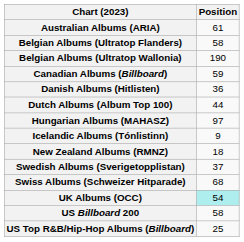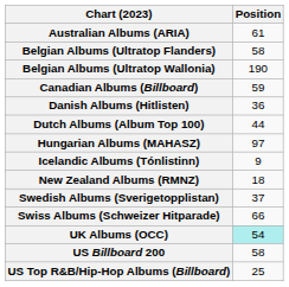 <table class="wikitable plainrowheaders sortable" style="text-align:center">
 <tr>
 <th scope="col">Chart (2023)</th>
 <th scope="col">Position</th>
 </tr>
 <tr>
 <th scope="row">Australian Albums (ARIA)</th>
 <td>61</td>
 </tr>
 <tr>
 <th scope="row">Belgian Albums (Ultratop Flanders)</th>
 <td>58</td>
 </tr>
 <tr>
 <th scope="row">Belgian Albums (Ultratop Wallonia)</th>
 <td>190</td>
 </tr>
 <tr>
 <th scope="row">Canadian Albums (<em>Billboard</em>)</th>
 <td>59</td>
 </tr>
 <tr>
 <th scope="row">Danish Albums (Hitlisten)</th>
 <td>36</td>
 </tr>
 <tr>
 <th scope="row">Dutch Albums (Album Top 100)</th>
 <td>44</td>
 </tr>
 <tr>
 <th scope="row">Hungarian Albums (MAHASZ)</th>
 <td>97</td>
 </tr>
 <tr>
 <th scope="row">Icelandic Albums (Tónlistinn)</th>
 <td>9</td>
 </tr>
 <tr>
 <th scope="row">New Zealand Albums (RMNZ)</th>
 <td>18</td>
 </tr>
 <tr>
 <th scope="row">Swedish Albums (Sverigetopplistan)</th>
 <td>37</td>
 </tr>
 <tr>
 <th scope="row">Swiss Albums (Schweizer Hitparade)</th>
-<td>68</td>
+<td>66</td>
 </tr>
 <tr>
 <th scope="row">UK Albums (OCC)</th>
 <td style="background: paleturquoise;">54</td>
 </tr>
 <tr>
 <th scope="row">US <em>Billboard</em> 200</th>
 <td>58</td>
 </tr>
 <tr>
 <th scope="row">US Top R&B/Hip-Hop Albums (<em>Billboard</em>)</th>
 <td>25</td>
 </tr>
 </table>
